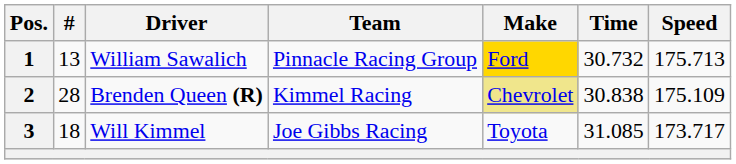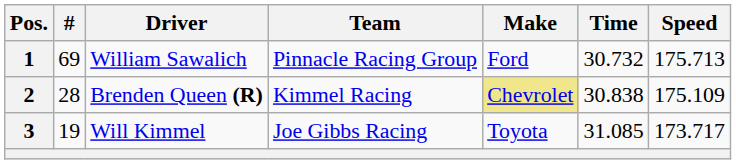 <table class="wikitable" style="font-size: 95%;">
 <tr>
 <th>Pos.</th>
 <th>#</th>
 <th>Driver</th>
 <th>Team</th>
 <th>Make</th>
 <th>Time</th>
 <th>Speed</th>
 </tr>
 <tr>
 <th>1</th>
-<td>13</td>
+<td>69</td>
 <td><a href='#'>William Sawalich</a></td>
 <td><a href='#'>Pinnacle Racing Group</a></td>
-<td style="background: gold;"><a href='#'>Ford</a></td>
+<td><a href='#'>Ford</a></td>
 <td>30.732</td>
 <td>175.713</td>
 </tr>
 <tr>
 <th>2</th>
 <td>28</td>
 <td><a href='#'>Brenden Queen</a> <strong>(R)</strong></td>
 <td><a href='#'>Kimmel Racing</a></td>
 <td style="background: khaki;"><a href='#'>Chevrolet</a></td>
 <td>30.838</td>
 <td>175.109</td>
 </tr>
 <tr>
 <th>3</th>
-<td>18</td>
+<td>19</td>
 <td><a href='#'>Will Kimmel</a></td>
 <td><a href='#'>Joe Gibbs Racing</a></td>
 <td><a href='#'>Toyota</a></td>
 <td>31.085</td>
 <td>173.717</td>
 </tr>
 <tr>
 <th colspan="7"></th>
 </tr>
 </table>
